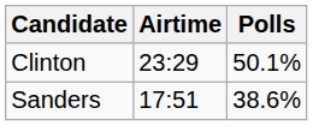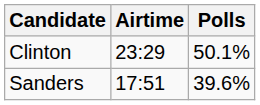 <table class="wikitable sortable">
 <tr>
 <th>Candidate</th>
 <th>Airtime</th>
 <th>Polls</th>
 </tr>
 <tr>
 <td>Clinton</td>
 <td>23:29</td>
 <td>50.1%</td>
 </tr>
 <tr>
 <td>Sanders</td>
 <td>17:51</td>
-<td>38.6%</td>
+<td>39.6%</td>
 </tr>
 </table>
